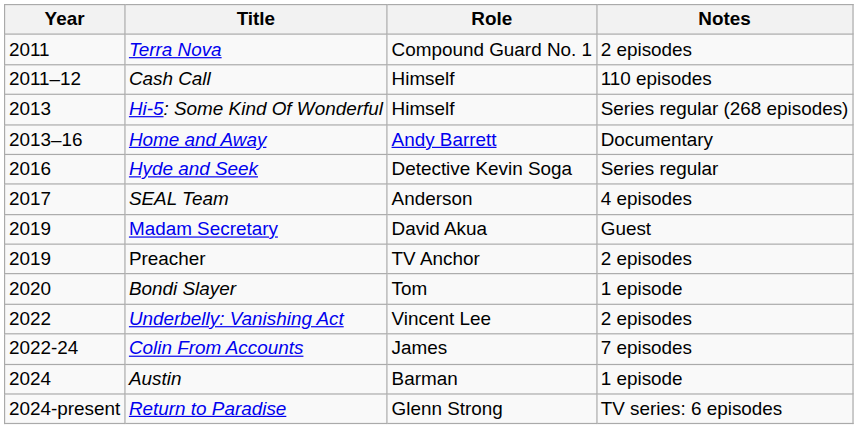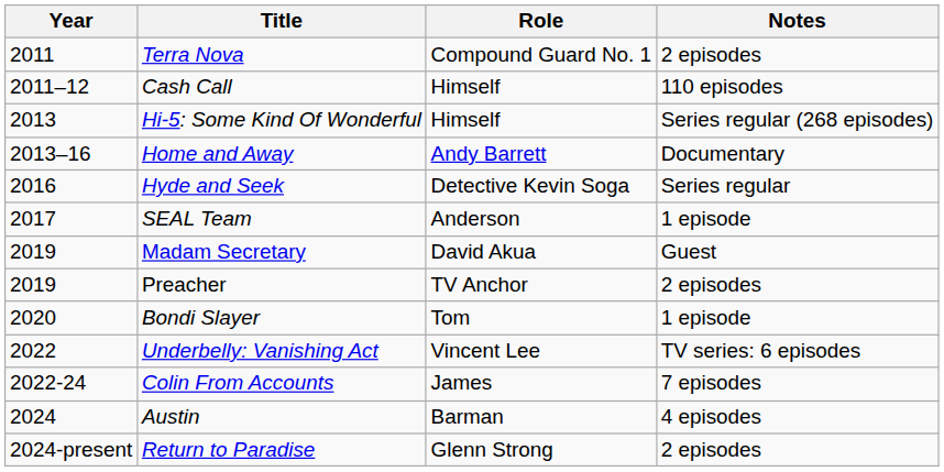 <table class="wikitable sortable">
 <tr>
 <th>Year</th>
 <th>Title</th>
 <th>Role</th>
 <th class="unsortable">Notes</th>
 </tr>
 <tr>
 <td>2011</td>
 <td><em><a href='#'>Terra Nova</a></em></td>
 <td>Compound Guard No. 1</td>
 <td>2 episodes</td>
 </tr>
 <tr>
 <td>2011–12</td>
 <td><em>Cash Call</em></td>
 <td>Himself</td>
 <td>110 episodes</td>
 </tr>
 <tr>
 <td>2013</td>
 <td><em><a href='#'>Hi-5</a>: Some Kind Of Wonderful</em></td>
 <td>Himself</td>
 <td>Series regular (268 episodes)</td>
 </tr>
 <tr>
 <td>2013–16</td>
 <td><em><a href='#'>Home and Away</a></em></td>
 <td><a href='#'>Andy Barrett</a></td>
 <td>Documentary</td>
 </tr>
 <tr>
 <td>2016</td>
 <td><em><a href='#'>Hyde and Seek</a></em></td>
 <td>Detective Kevin Soga</td>
 <td>Series regular</td>
 </tr>
 <tr>
 <td>2017</td>
 <td><em>SEAL Team</em></td>
 <td>Anderson</td>
-<td>4 episodes</td>
+<td>1 episode</td>
 </tr>
 <tr>
 <td>2019</td>
 <td><em><a href='#'></em>Madam Secretary<em></a></em></td>
 <td>David Akua</td>
 <td>Guest</td>
 </tr>
 <tr>
 <td>2019</td>
 <td>Preacher</td>
 <td>TV Anchor</td>
 <td>2 episodes</td>
 </tr>
 <tr>
 <td>2020</td>
 <td><em>Bondi Slayer</em></td>
 <td>Tom</td>
 <td>1 episode</td>
 </tr>
 <tr>
 <td>2022</td>
 <td><em><a href='#'>Underbelly: Vanishing Act</a></em></td>
 <td>Vincent Lee</td>
-<td>2 episodes</td>
+<td>TV series: 6 episodes</td>
 </tr>
 <tr>
 <td>2022-24</td>
 <td><em><a href='#'>Colin From Accounts</a></em></td>
 <td>James</td>
 <td>7 episodes</td>
 </tr>
 <tr>
 <td>2024</td>
 <td><em>Austin</em></td>
 <td>Barman</td>
-<td>1 episode</td>
+<td>4 episodes</td>
 </tr>
 <tr>
 <td>2024-present</td>
 <td><em><a href='#'>Return to Paradise</a></em></td>
 <td>Glenn Strong</td>
-<td>TV series: 6 episodes</td>
+<td>2 episodes</td>
 </tr>
 </table>
